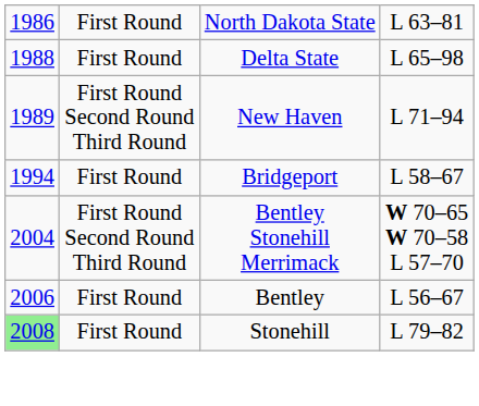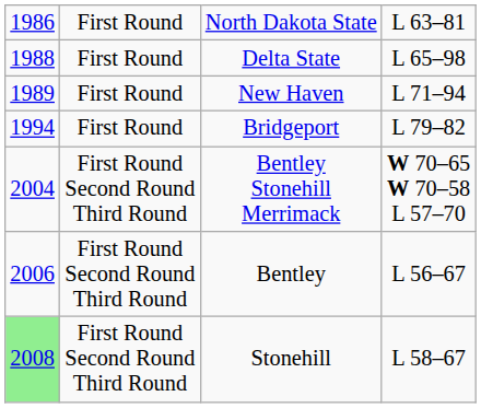 <table class="wikitable">
 <tr align="center">
 <td><a href='#'>1986</a></td>
 <td>First Round</td>
 <td><a href='#'>North Dakota State</a></td>
 <td>L 63–81</td>
 </tr>
 <tr align="center">
 <td><a href='#'>1988</a></td>
 <td>First Round</td>
 <td><a href='#'>Delta State</a></td>
 <td>L 65–98</td>
 </tr>
 <tr align="center">
 <td><a href='#'>1989</a></td>
-<td>First Round<br>Second Round<br>Third Round</td>
+<td>First Round</td>
 <td><a href='#'>New Haven</a></td>
 <td>L 71–94</td>
 </tr>
 <tr align="center">
 <td><a href='#'>1994</a></td>
 <td>First Round</td>
 <td><a href='#'>Bridgeport</a></td>
-<td>L 58–67</td>
+<td>L 79–82</td>
 </tr>
 <tr align="center">
 <td><a href='#'>2004</a></td>
 <td>First Round<br>Second Round<br>Third Round</td>
 <td><a href='#'>Bentley</a><br><a href='#'>Stonehill</a><br><a href='#'>Merrimack</a></td>
 <td><strong>W</strong> 70–65<br><strong>W</strong> 70–58<br>L 57–70</td>
 </tr>
 <tr align="center">
 <td><a href='#'>2006</a></td>
-<td>First Round</td>
+<td>First Round<br>Second Round<br>Third Round</td>
 <td>Bentley</td>
 <td>L 56–67</td>
 </tr>
 <tr align="center">
 <td style="background: lightgreen;"><a href='#'>2008</a></td>
-<td>First Round</td>
+<td>First Round<br>Second Round<br>Third Round</td>
 <td>Stonehill</td>
-<td>L 79–82</td>
+<td>L 58–67</td>
 </tr>
 </table>
